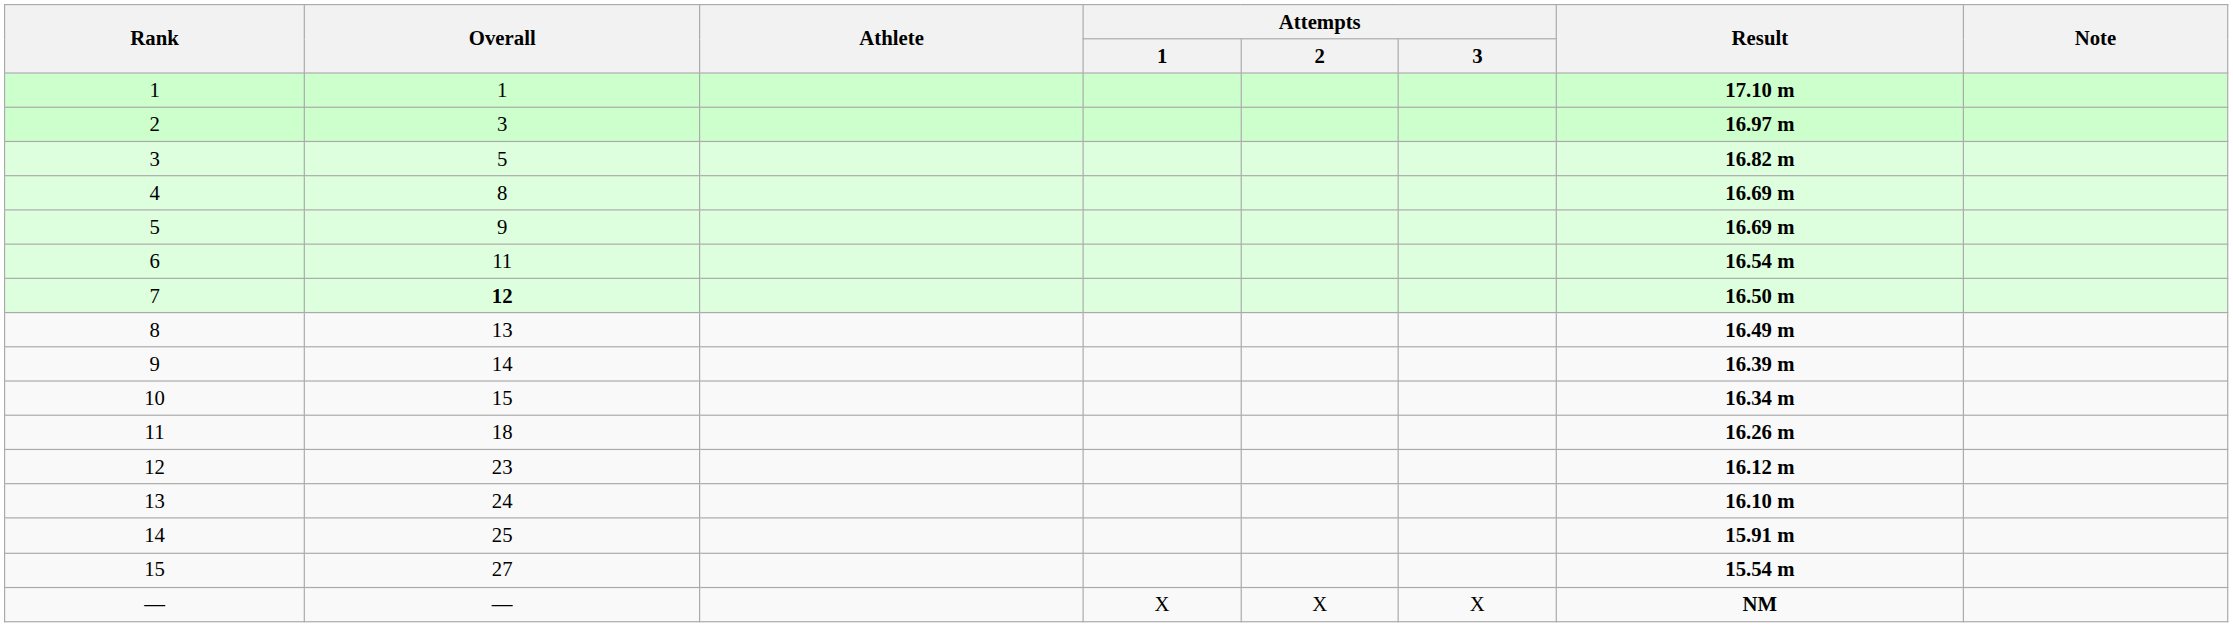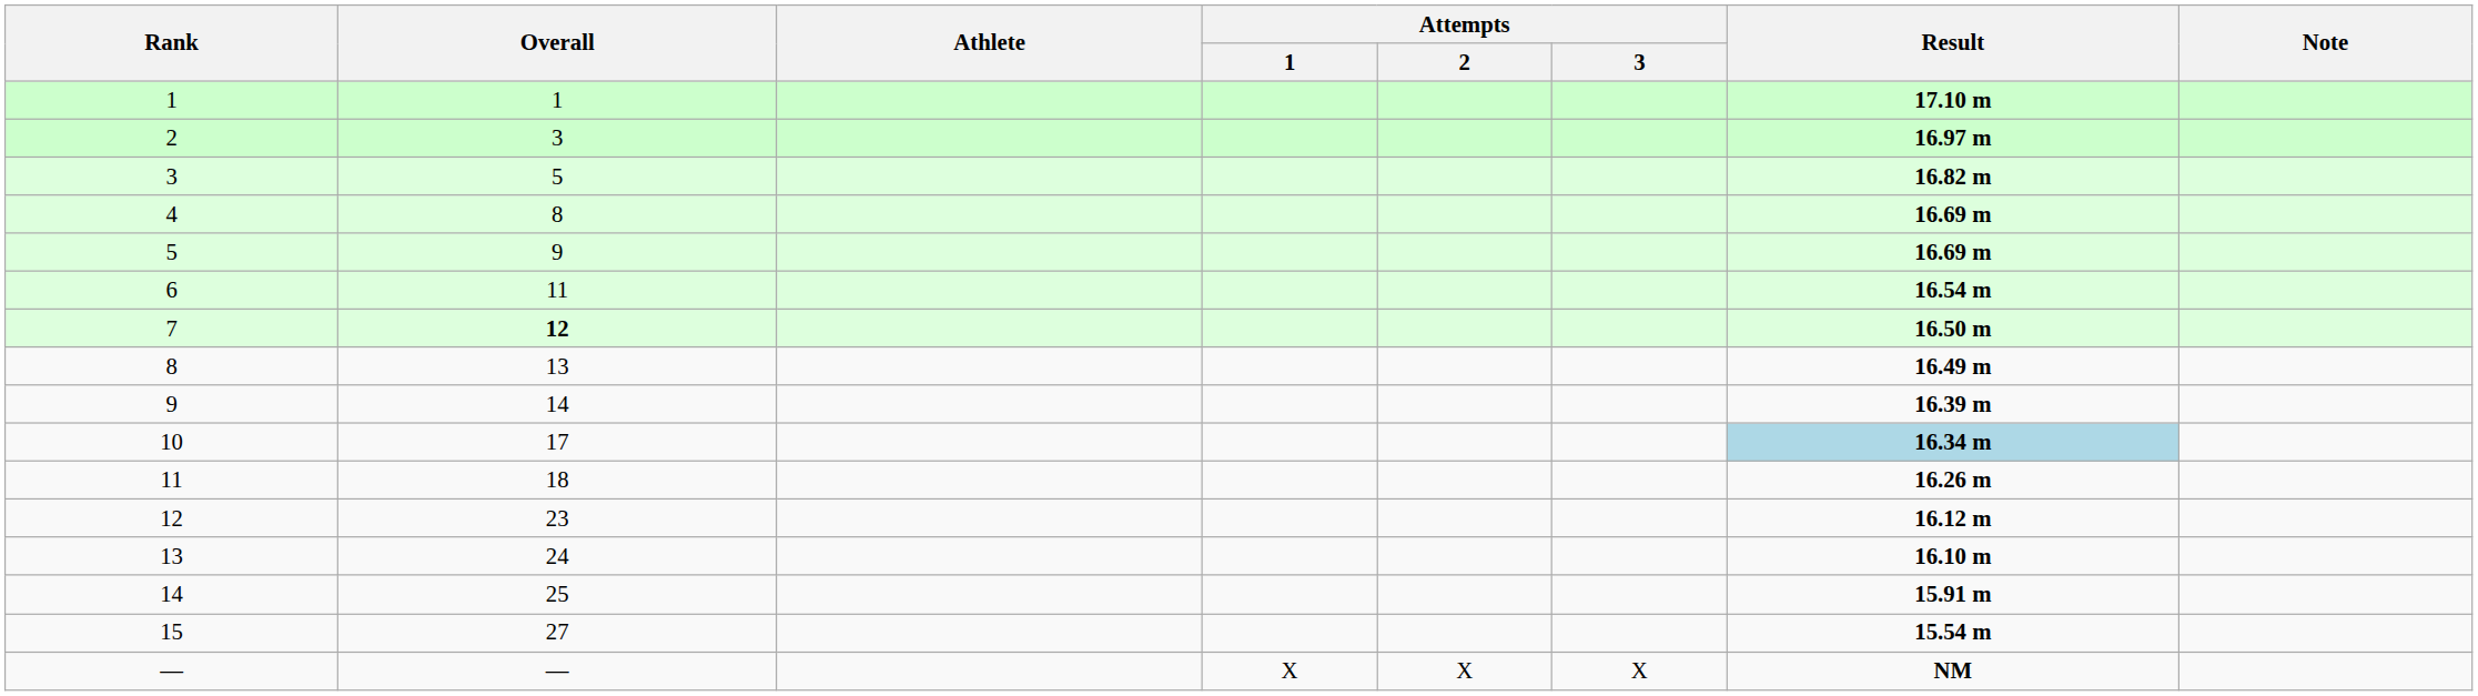 <table class="wikitable" style=" text-align:center; font-size:110%;" width="95%">
 <tr>
 <th rowspan="2">Rank</th>
 <th rowspan="2">Overall</th>
 <th rowspan="2">Athlete</th>
 <th colspan="3">Attempts</th>
 <th rowspan="2">Result</th>
 <th rowspan="2">Note</th>
 </tr>
 <tr>
 <th>1</th>
 <th>2</th>
 <th>3</th>
 </tr>
 <tr style="background:#ccffcc;">
 <td>1</td>
 <td>1</td>
 <td align=left></td>
 <td></td>
 <td></td>
 <td></td>
 <td><strong>17.10 m</strong></td>
 <td></td>
 </tr>
 <tr style="background:#ccffcc;">
 <td>2</td>
 <td>3</td>
 <td align=left></td>
 <td></td>
 <td></td>
 <td></td>
 <td><strong>16.97 m</strong></td>
 <td></td>
 </tr>
 <tr style="background:#ddffdd;">
 <td>3</td>
 <td>5</td>
 <td align=left></td>
 <td></td>
 <td></td>
 <td></td>
 <td><strong>16.82 m</strong></td>
 <td></td>
 </tr>
 <tr style="background:#ddffdd;">
 <td>4</td>
 <td>8</td>
 <td align=left></td>
 <td></td>
 <td></td>
 <td></td>
 <td><strong>16.69 m</strong></td>
 <td></td>
 </tr>
 <tr style="background:#ddffdd;">
 <td>5</td>
 <td>9</td>
 <td align=left></td>
 <td></td>
 <td></td>
 <td></td>
 <td><strong>16.69 m</strong></td>
 <td></td>
 </tr>
 <tr style="background:#ddffdd;">
 <td>6</td>
 <td>11</td>
 <td align=left></td>
 <td></td>
 <td></td>
 <td></td>
 <td><strong>16.54 m</strong></td>
 <td></td>
 </tr>
 <tr style="background:#ddffdd;">
 <td>7</td>
 <td><strong>12</strong></td>
 <td align=left></td>
 <td></td>
 <td></td>
 <td></td>
 <td><strong>16.50 m</strong></td>
 <td></td>
 </tr>
 <tr>
 <td>8</td>
 <td>13</td>
 <td align=left></td>
 <td></td>
 <td></td>
 <td></td>
 <td><strong>16.49 m</strong></td>
 <td></td>
 </tr>
 <tr>
 <td>9</td>
 <td>14</td>
 <td align=left></td>
 <td></td>
 <td></td>
 <td></td>
 <td><strong>16.39 m</strong></td>
 <td></td>
 </tr>
 <tr>
 <td>10</td>
-<td>15</td>
+<td>17</td>
 <td align=left></td>
 <td></td>
 <td></td>
 <td></td>
-<td><strong>16.34 m</strong></td>
+<td style="background: lightblue;"><strong>16.34 m</strong></td>
 <td></td>
 </tr>
 <tr>
 <td>11</td>
 <td>18</td>
 <td align=left></td>
 <td></td>
 <td></td>
 <td></td>
 <td><strong>16.26 m</strong></td>
 <td></td>
 </tr>
 <tr>
 <td>12</td>
 <td>23</td>
 <td align=left></td>
 <td></td>
 <td></td>
 <td></td>
 <td><strong>16.12 m</strong></td>
 <td></td>
 </tr>
 <tr>
 <td>13</td>
 <td>24</td>
 <td align=left></td>
 <td></td>
 <td></td>
 <td></td>
 <td><strong>16.10 m</strong></td>
 <td></td>
 </tr>
 <tr>
 <td>14</td>
 <td>25</td>
 <td align=left></td>
 <td></td>
 <td></td>
 <td></td>
 <td><strong>15.91 m</strong></td>
 <td></td>
 </tr>
 <tr>
 <td>15</td>
 <td>27</td>
 <td align=left></td>
 <td></td>
 <td></td>
 <td></td>
 <td><strong>15.54 m</strong></td>
 <td></td>
 </tr>
 <tr>
 <td>—</td>
 <td>—</td>
 <td align=left></td>
 <td>X</td>
 <td>X</td>
 <td>X</td>
 <td><strong>NM</strong></td>
 <td></td>
 </tr>
 </table>
